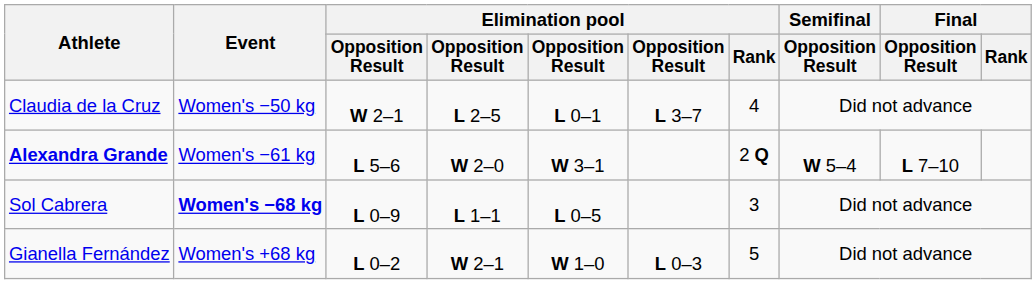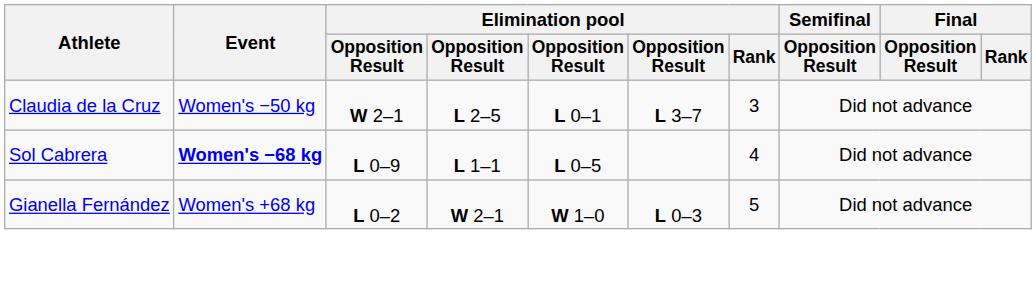 <table class=wikitable style=font-size:90%;text-align:center>
 <tr>
 <th rowspan=2>Athlete</th>
 <th rowspan=2>Event</th>
 <th colspan="5">Elimination pool</th>
 <th>Semifinal</th>
 <th colspan=2>Final</th>
 </tr>
 <tr style=font-size:95%>
 <th>Opposition<br>Result</th>
 <th>Opposition<br>Result</th>
 <th>Opposition<br>Result</th>
 <th>Opposition<br>Result</th>
 <th>Rank</th>
 <th>Opposition<br>Result</th>
 <th>Opposition<br>Result</th>
 <th>Rank</th>
 </tr>
 <tr>
 <td align=left><a href='#'>Claudia de la Cruz</a></td>
 <td align=left><a href='#'>Women's −50 kg</a></td>
 <td><br><strong>W</strong> 2–1</td>
 <td><br><strong>L</strong> 2–5</td>
 <td><br><strong>L</strong> 0–1</td>
 <td><br><strong>L</strong> 3–7</td>
-<td>4</td>
+<td>3</td>
 <td colspan=3>Did not advance</td>
-</tr>
-<tr>
-<td align=left><strong><a href='#'>Alexandra Grande</a></strong></td>
-<td align=left><a href='#'>Women's −61 kg</a></td>
-<td><br><strong>L</strong> 5–6</td>
-<td><br><strong>W</strong> 2–0</td>
-<td><br><strong>W</strong> 3–1</td>
-<td></td>
-<td>2 <strong>Q</strong></td>
-<td><br><strong>W</strong> 5–4</td>
-<td><br><strong>L</strong> 7–10</td>
-<td></td>
 </tr>
 <tr>
 <td align=left><a href='#'>Sol Cabrera</a></td>
 <td align=left><strong><a href='#'>Women's −68 kg</a></strong></td>
 <td><br><strong>L</strong> 0–9</td>
 <td><br><strong>L</strong> 1–1</td>
 <td><br><strong>L</strong> 0–5</td>
 <td></td>
-<td>3</td>
+<td>4</td>
 <td colspan=3>Did not advance</td>
 </tr>
 <tr>
 <td align=left><a href='#'>Gianella Fernández</a></td>
 <td align=left><a href='#'>Women's +68 kg</a></td>
 <td><br><strong>L</strong> 0–2</td>
 <td><br><strong>W</strong> 2–1</td>
 <td><br><strong>W</strong> 1–0</td>
 <td><br><strong>L</strong> 0–3</td>
 <td>5</td>
 <td colspan=3>Did not advance</td>
 </tr>
 </table>
